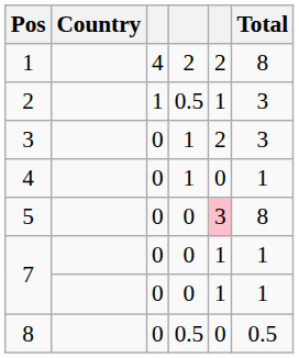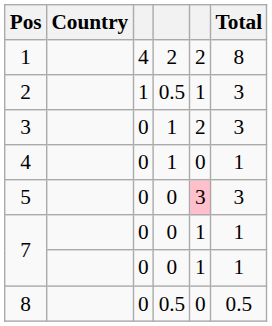 <table class=wikitable style="font-size:95%; text-align: center">
 <tr>
 <th>Pos</th>
 <th>Country</th>
 <th></th>
 <th></th>
 <th></th>
 <th>Total</th>
 </tr>
 <tr>
 <td>1</td>
 <td style="text-align:left"></td>
 <td>4</td>
 <td>2</td>
 <td>2</td>
 <td>8</td>
 </tr>
 <tr>
 <td>2</td>
 <td style="text-align:left"></td>
 <td>1</td>
 <td>0.5</td>
 <td>1</td>
 <td>3</td>
 </tr>
 <tr>
 <td>3</td>
 <td style="text-align:left"></td>
 <td>0</td>
 <td>1</td>
 <td>2</td>
 <td>3</td>
 </tr>
 <tr>
 <td>4</td>
 <td style="text-align:left"></td>
 <td>0</td>
 <td>1</td>
 <td>0</td>
 <td>1</td>
 </tr>
 <tr>
 <td>5</td>
 <td style="text-align:left"></td>
 <td>0</td>
 <td>0</td>
 <td style="background: pink;">3</td>
-<td>8</td>
+<td>3</td>
 </tr>
 <tr>
 <td rowspan=2>7</td>
 <td style="text-align:left"></td>
 <td>0</td>
 <td>0</td>
 <td>1</td>
 <td>1</td>
 </tr>
 <tr>
 <td style="text-align:left"></td>
 <td>0</td>
 <td>0</td>
 <td>1</td>
 <td>1</td>
 </tr>
 <tr>
 <td>8</td>
 <td style=text-align:left></td>
 <td>0</td>
 <td>0.5</td>
 <td>0</td>
 <td>0.5</td>
 </tr>
 </table>
